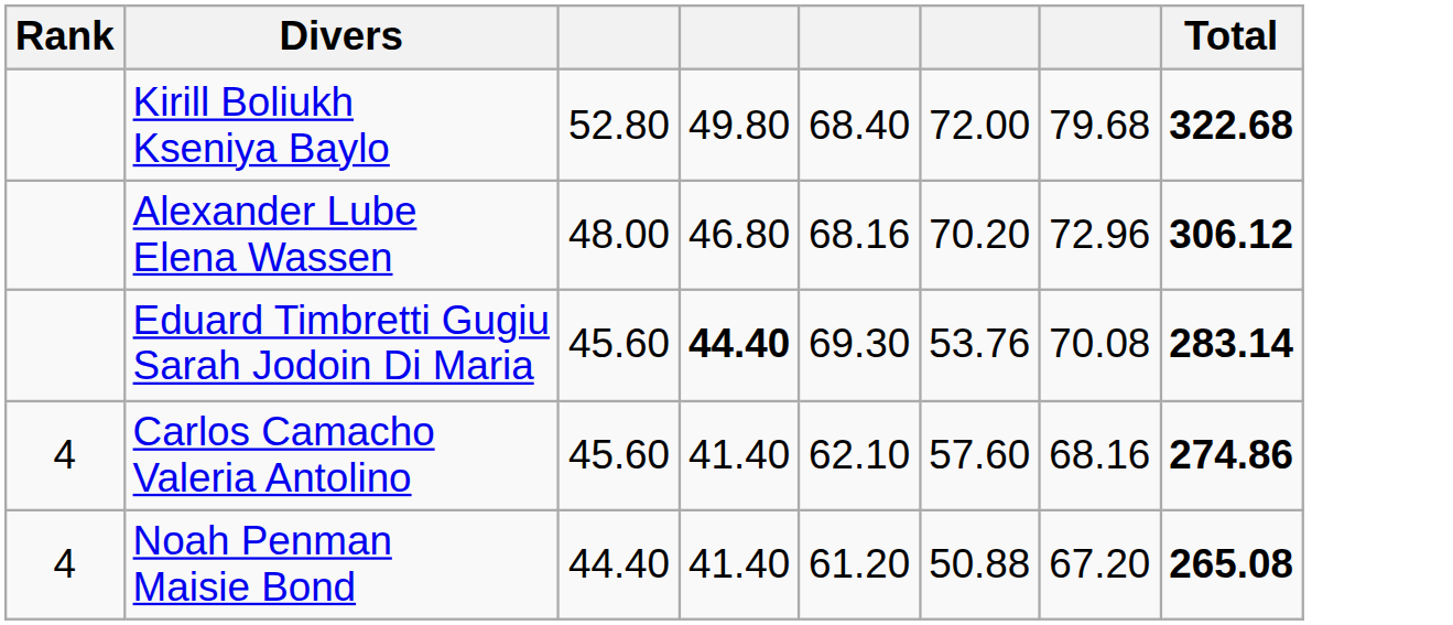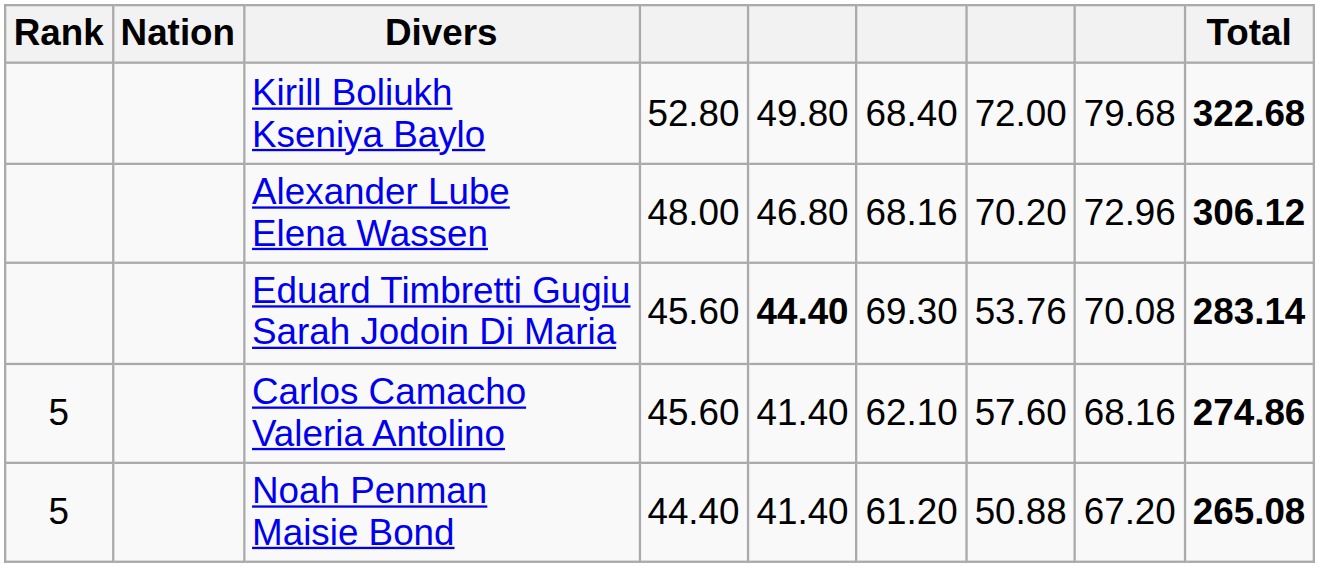 <table class="wikitable sortable" style="text-align:center">
 <tr>
 <th>Rank</th>
+<th>Nation</th>
 <th>Divers</th>
 <th></th>
 <th></th>
 <th></th>
 <th></th>
 <th></th>
 <th>Total</th>
 </tr>
 <tr>
 <td></td>
+<td align=left></td>
 <td align=left><a href='#'>Kirill Boliukh</a><br><a href='#'>Kseniya Baylo</a></td>
 <td>52.80</td>
 <td>49.80</td>
 <td>68.40</td>
 <td>72.00</td>
 <td>79.68</td>
 <td><strong>322.68</strong></td>
 </tr>
 <tr>
 <td></td>
+<td align=left></td>
 <td align=left><a href='#'>Alexander Lube</a><br><a href='#'>Elena Wassen</a></td>
 <td>48.00</td>
 <td>46.80</td>
 <td>68.16</td>
 <td>70.20</td>
 <td>72.96</td>
 <td><strong>306.12</strong></td>
 </tr>
 <tr>
 <td></td>
+<td align=left></td>
 <td align=left><a href='#'>Eduard Timbretti Gugiu</a><br><a href='#'>Sarah Jodoin Di Maria</a></td>
 <td>45.60</td>
 <td><strong>44.40</strong></td>
 <td>69.30</td>
 <td>53.76</td>
 <td>70.08</td>
 <td><strong>283.14</strong></td>
 </tr>
 <tr>
-<td>4</td>
+<td>5</td>
+<td align=left></td>
 <td align=left><a href='#'>Carlos Camacho</a><br><a href='#'>Valeria Antolino</a></td>
 <td>45.60</td>
 <td>41.40</td>
 <td>62.10</td>
 <td>57.60</td>
 <td>68.16</td>
 <td><strong>274.86</strong></td>
 </tr>
 <tr>
-<td>4</td>
+<td>5</td>
+<td align=left></td>
 <td align=left><a href='#'>Noah Penman</a><br><a href='#'>Maisie Bond</a></td>
 <td>44.40</td>
 <td>41.40</td>
 <td>61.20</td>
 <td>50.88</td>
 <td>67.20</td>
 <td><strong>265.08</strong></td>
 </tr>
 </table>
